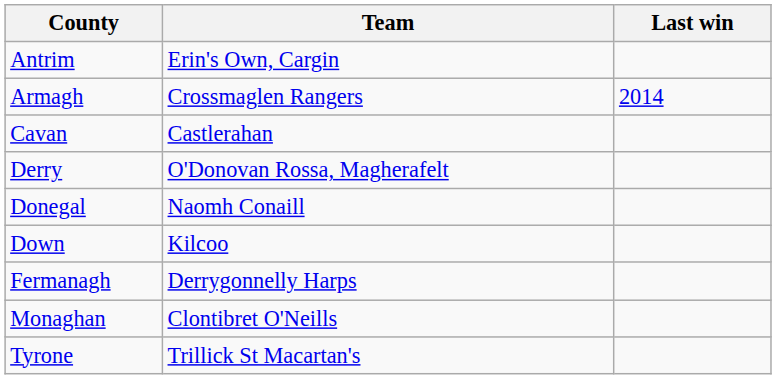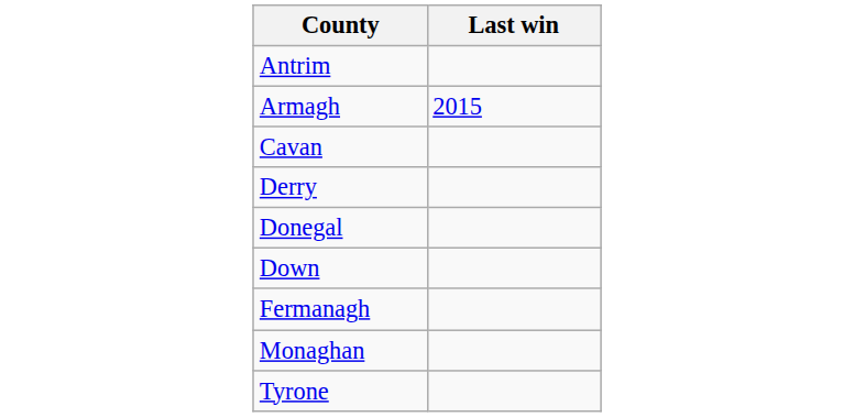 <table class="wikitable sortable" style="font-size: 95%; text-align:center; margin-left: auto; margin-right: auto; border: none;">
 <tr>
 <th scope="col" width="100">County</th>
-<th scope="col" width="300">Team</th>
 <th scope="col" width="100">Last win</th>
 </tr>
 <tr align="Left">
 <td><a href='#'>Antrim</a></td>
-<td> <a href='#'>Erin's Own, Cargin</a></td>
 <td></td>
 </tr>
 <tr align="Left">
 <td><a href='#'>Armagh</a></td>
-<td> <a href='#'>Crossmaglen Rangers</a></td>
-<td><a href='#'>2014</a></td>
+<td><a href='#'>2015</a></td>
 </tr>
 <tr align="Left">
 <td><a href='#'>Cavan</a></td>
-<td> <a href='#'>Castlerahan</a></td>
 <td></td>
 </tr>
 <tr align="Left">
 <td><a href='#'>Derry</a></td>
-<td> <a href='#'>O'Donovan Rossa, Magherafelt</a></td>
 <td></td>
 </tr>
 <tr align="Left">
 <td><a href='#'>Donegal</a></td>
-<td> <a href='#'>Naomh Conaill</a></td>
 <td></td>
 </tr>
 <tr align="Left">
 <td><a href='#'>Down</a></td>
-<td> <a href='#'>Kilcoo</a></td>
 <td></td>
 </tr>
 <tr align="Left">
 <td><a href='#'>Fermanagh</a></td>
-<td> <a href='#'>Derrygonnelly Harps</a></td>
 <td></td>
 </tr>
 <tr align="Left">
 <td><a href='#'>Monaghan</a></td>
-<td> <a href='#'>Clontibret O'Neills</a></td>
 <td></td>
 </tr>
 <tr align="Left">
 <td><a href='#'>Tyrone</a></td>
-<td> <a href='#'>Trillick St Macartan's</a></td>
 <td></td>
 </tr>
 </table>
